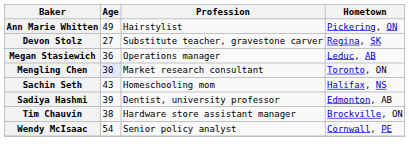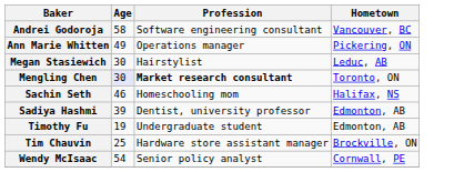 <table class="wikitable sortable">
 <tr>
 <th scope="col">Baker</th>
 <th scope="col">Age</th>
 <th scope="col" class="unsortable">Profession</th>
 <th scope="col" class="unsortable">Hometown</th>
 </tr>
 <tr>
+<th scope="row">Andrei Godoroja</th>
+<td>58</td>
+<td>Software engineering consultant</td>
+<td><a href='#'>Vancouver</a>, <a href='#'>BC</a></td>
+</tr>
+<tr>
 <th scope="row">Ann Marie Whitten</th>
 <td>49</td>
-<td>Hairstylist</td>
+<td>Operations manager</td>
 <td><a href='#'>Pickering</a>, <a href='#'>ON</a></td>
 </tr>
 <tr>
-<th scope="row">Devon Stolz</th>
-<td>27</td>
-<td>Substitute teacher, gravestone carver</td>
-<td><a href='#'>Regina</a>, <a href='#'>SK</a></td>
-</tr>
-<tr>
 <th scope="row">Megan Stasiewich</th>
-<td>36</td>
-<td>Operations manager</td>
+<td>30</td>
+<td>Hairstylist</td>
 <td><a href='#'>Leduc</a>, <a href='#'>AB</a></td>
 </tr>
 <tr>
 <th scope="row">Mengling Chen</th>
 <td style="background: lavender;">30</td>
-<td>Market research consultant</td>
+<td><strong>Market research consultant</strong></td>
 <td><a href='#'>Toronto</a>, ON</td>
 </tr>
 <tr>
 <th scope="row">Sachin Seth</th>
-<td>43</td>
+<td>46</td>
 <td>Homeschooling mom</td>
 <td><a href='#'>Halifax</a>, <a href='#'>NS</a></td>
 </tr>
 <tr>
 <th scope="row">Sadiya Hashmi</th>
 <td>39</td>
 <td>Dentist, university professor</td>
 <td><a href='#'>Edmonton</a>, AB</td>
 </tr>
 <tr>
+<th scope="row">Timothy Fu</th>
+<td>19</td>
+<td>Undergraduate student</td>
+<td>Edmonton, AB</td>
+</tr>
+<tr>
 <th scope="row">Tim Chauvin</th>
-<td>38</td>
+<td>25</td>
 <td>Hardware store assistant manager</td>
 <td><a href='#'>Brockville</a>, ON</td>
 </tr>
 <tr>
 <th scope="row">Wendy McIsaac</th>
 <td>54</td>
 <td>Senior policy analyst</td>
 <td><a href='#'>Cornwall</a>, <a href='#'>PE</a></td>
 </tr>
 <tr>
 </tr>
 </table>
